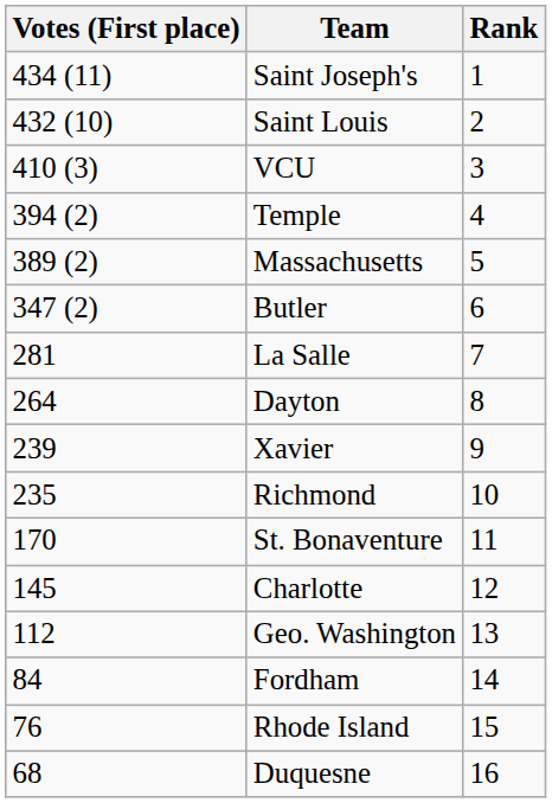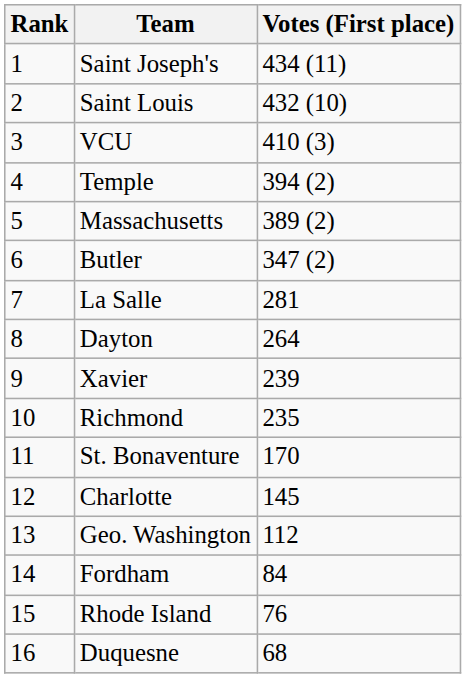 <table class=wikitable>
 <tr>
+<th>Rank</th>
+<th>Team</th>
 <th>Votes (First place)</th>
-<th>Team</th>
-<th>Rank</th>
 </tr>
 <tr>
+<td>1</td>
+<td>Saint Joseph's</td>
 <td>434 (11)</td>
-<td>Saint Joseph's</td>
-<td>1</td>
 </tr>
 <tr>
+<td>2</td>
+<td>Saint Louis</td>
 <td>432 (10)</td>
-<td>Saint Louis</td>
-<td>2</td>
 </tr>
 <tr>
+<td>3</td>
+<td>VCU</td>
 <td>410 (3)</td>
-<td>VCU</td>
-<td>3</td>
 </tr>
 <tr>
+<td>4</td>
+<td>Temple</td>
 <td>394 (2)</td>
-<td>Temple</td>
-<td>4</td>
 </tr>
 <tr>
+<td>5</td>
+<td>Massachusetts</td>
 <td>389 (2)</td>
-<td>Massachusetts</td>
-<td>5</td>
 </tr>
 <tr>
+<td>6</td>
+<td>Butler</td>
 <td>347 (2)</td>
-<td>Butler</td>
-<td>6</td>
 </tr>
 <tr>
+<td>7</td>
+<td>La Salle</td>
 <td>281</td>
-<td>La Salle</td>
-<td>7</td>
 </tr>
 <tr>
+<td>8</td>
+<td>Dayton</td>
 <td>264</td>
-<td>Dayton</td>
-<td>8</td>
 </tr>
 <tr>
+<td>9</td>
+<td>Xavier</td>
 <td>239</td>
-<td>Xavier</td>
-<td>9</td>
 </tr>
 <tr>
+<td>10</td>
+<td>Richmond</td>
 <td>235</td>
-<td>Richmond</td>
-<td>10</td>
 </tr>
 <tr>
+<td>11</td>
+<td>St. Bonaventure</td>
 <td>170</td>
-<td>St. Bonaventure</td>
-<td>11</td>
 </tr>
 <tr>
+<td>12</td>
+<td>Charlotte</td>
 <td>145</td>
-<td>Charlotte</td>
-<td>12</td>
 </tr>
 <tr>
+<td>13</td>
+<td>Geo. Washington</td>
 <td>112</td>
-<td>Geo. Washington</td>
-<td>13</td>
 </tr>
 <tr>
+<td>14</td>
+<td>Fordham</td>
 <td>84</td>
-<td>Fordham</td>
-<td>14</td>
 </tr>
 <tr>
+<td>15</td>
+<td>Rhode Island</td>
 <td>76</td>
-<td>Rhode Island</td>
-<td>15</td>
 </tr>
 <tr>
+<td>16</td>
+<td>Duquesne</td>
 <td>68</td>
-<td>Duquesne</td>
-<td>16</td>
 </tr>
 </table>
